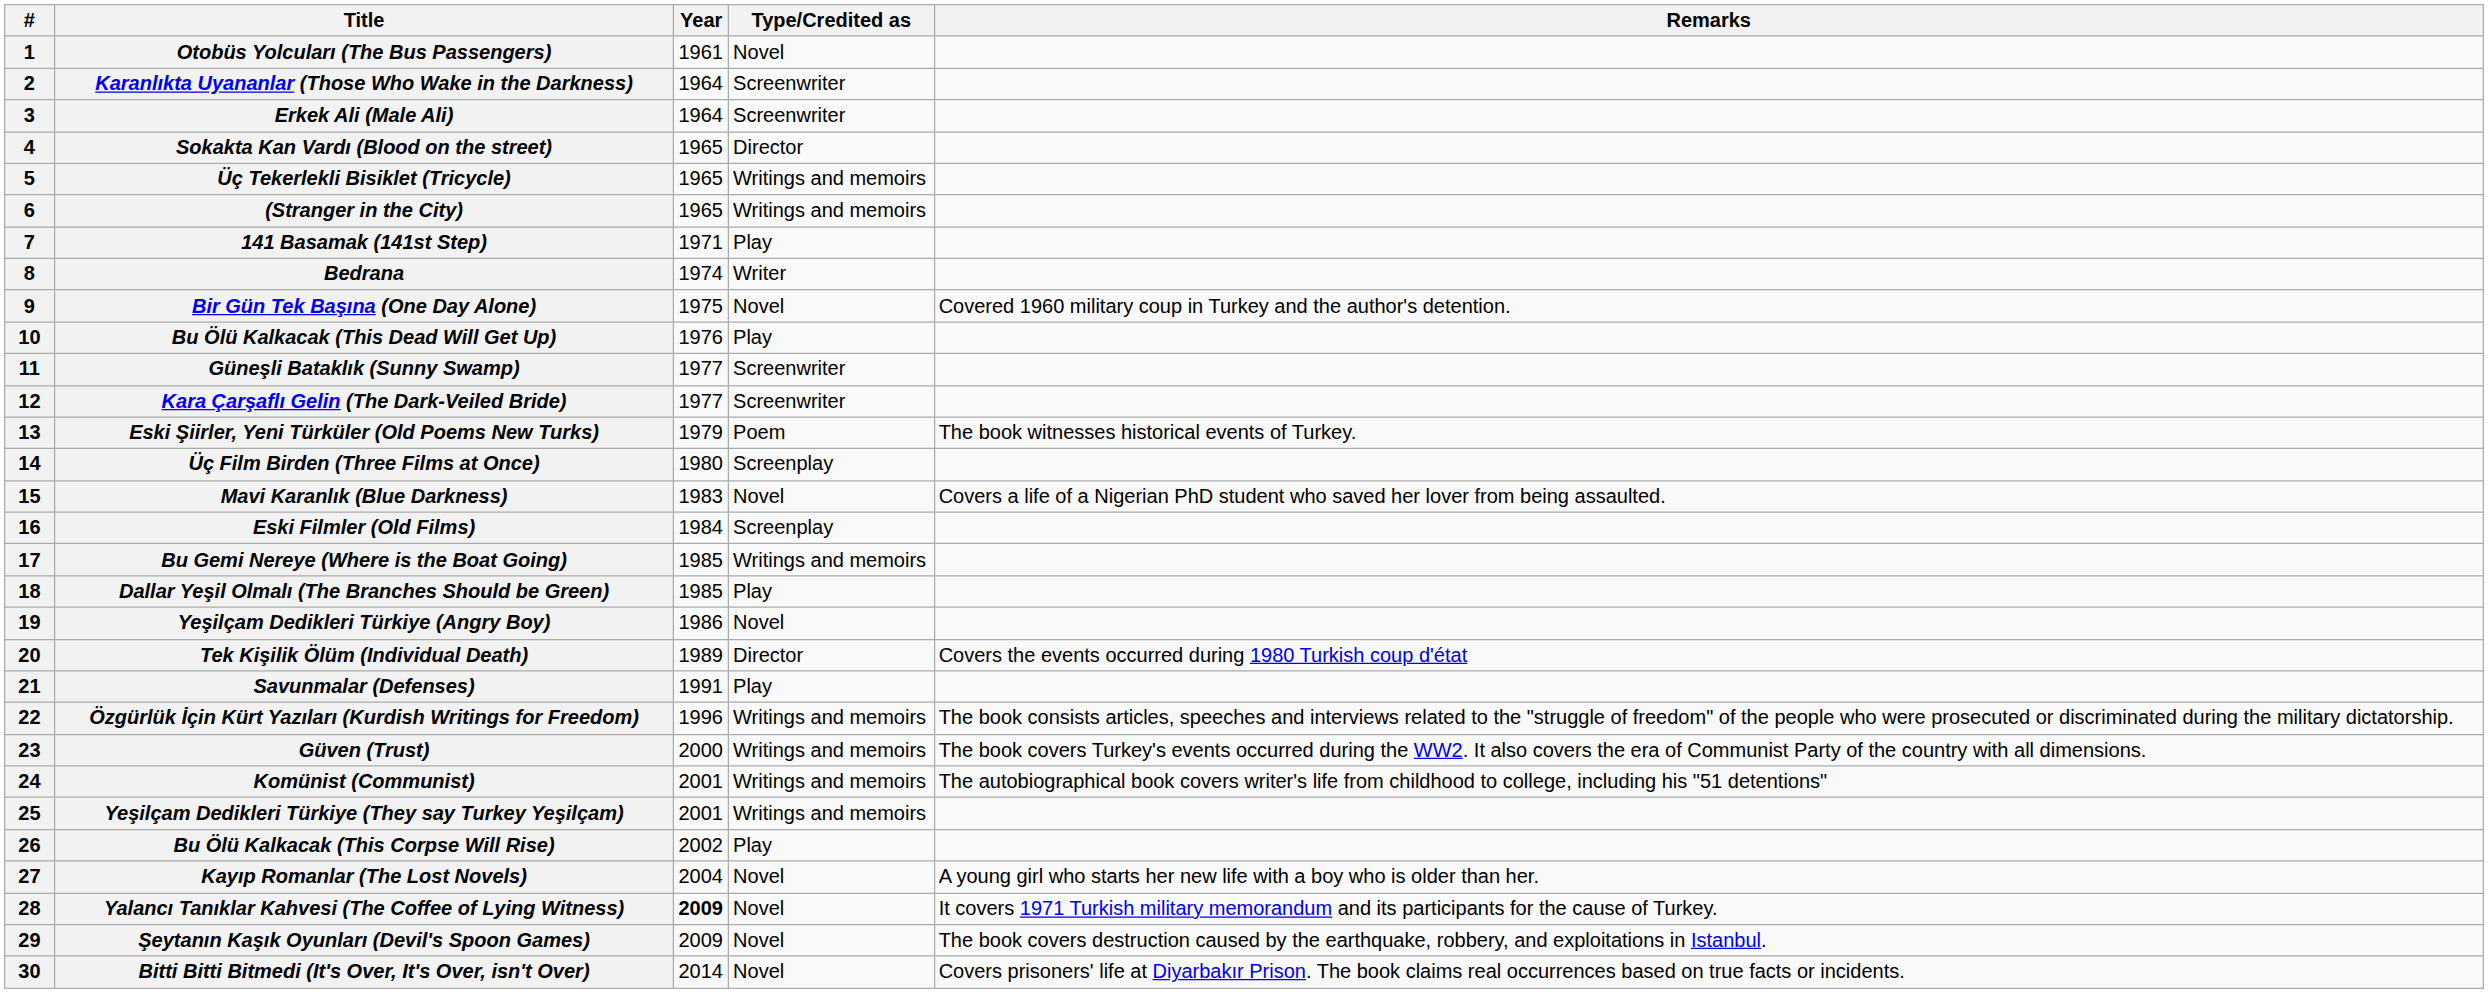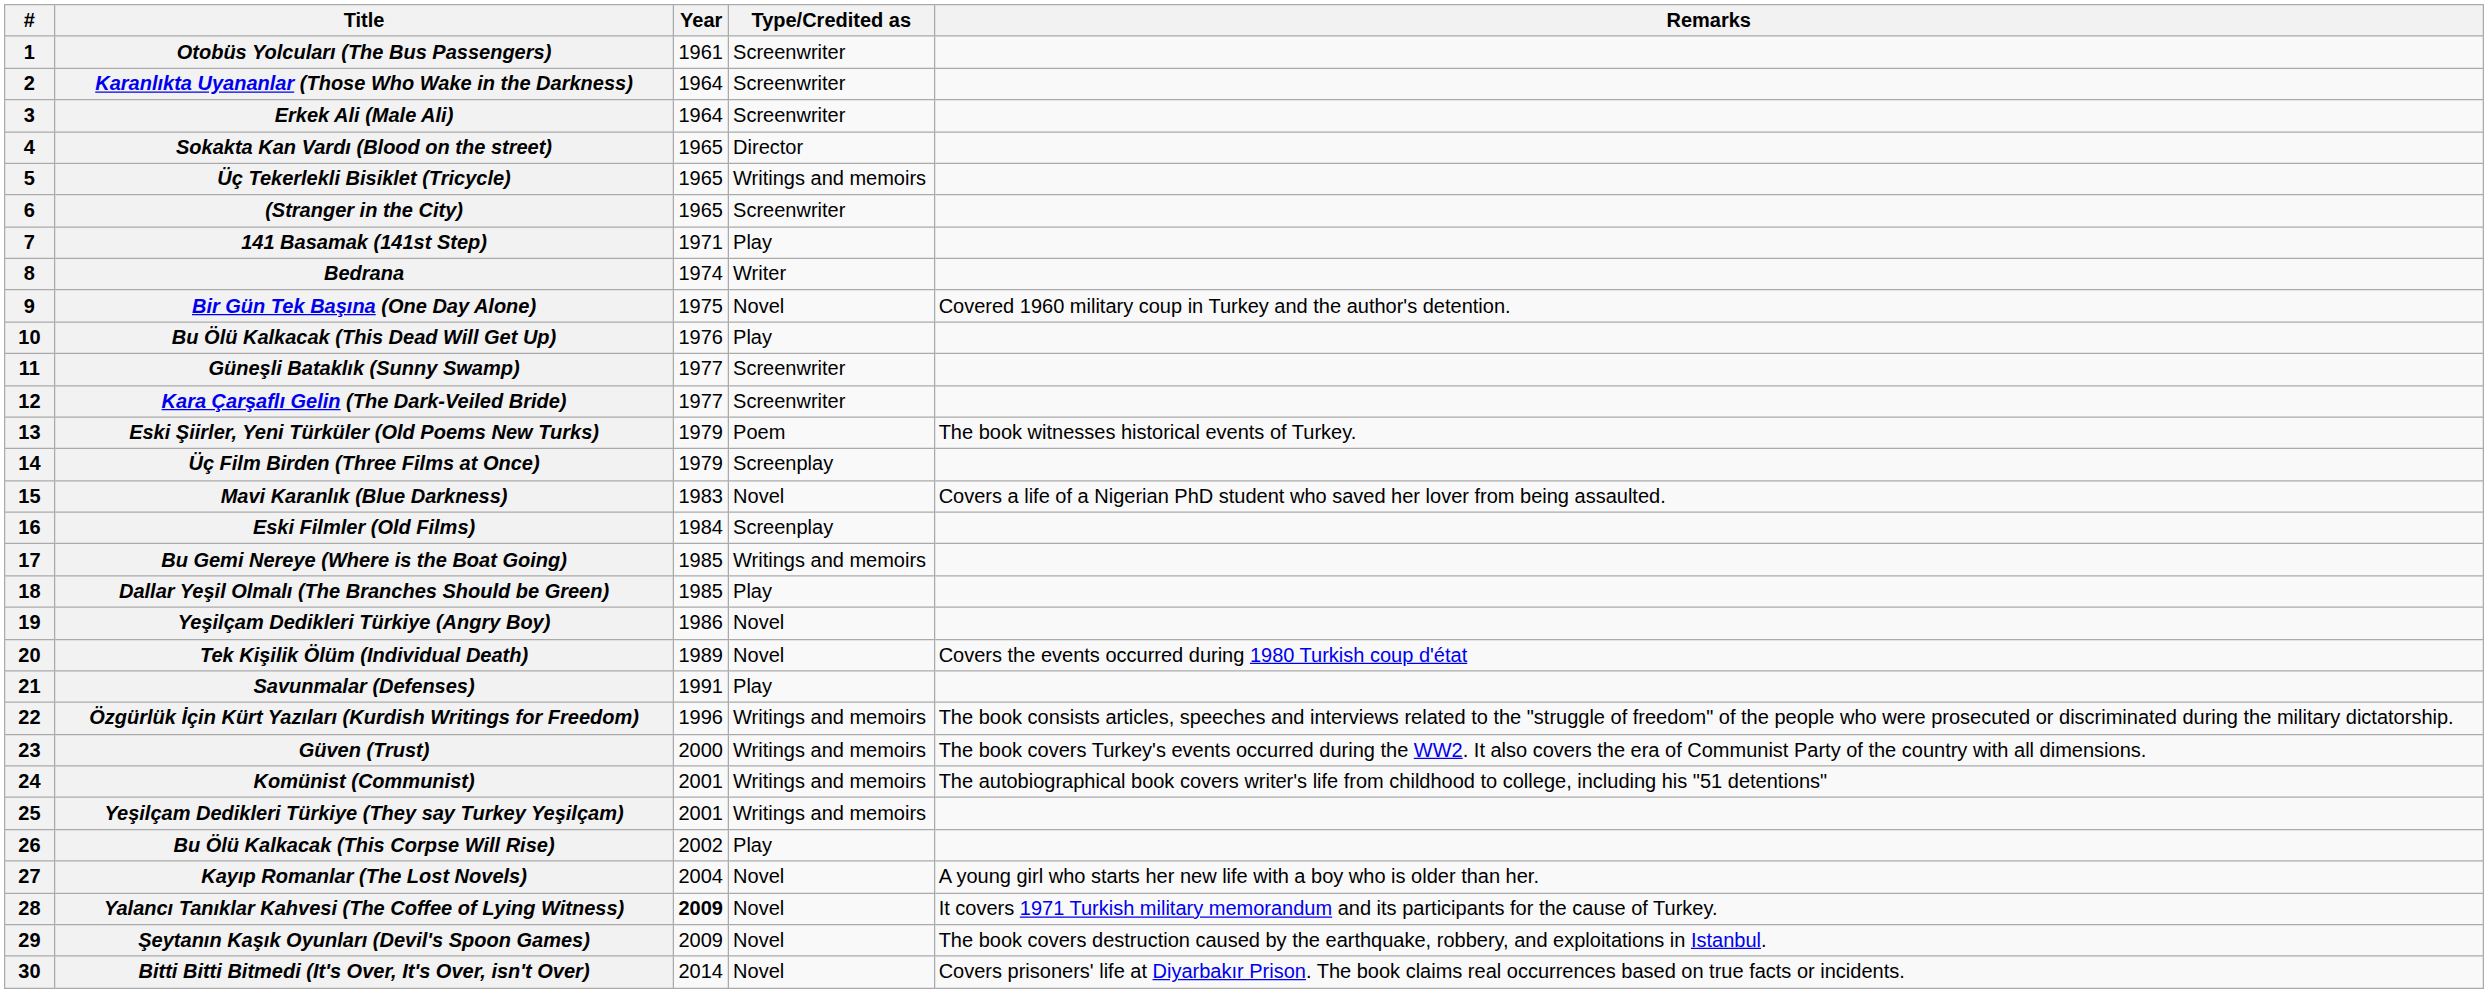 <table class="wikitable sortable plainrowheaders" width=100%>
 <tr>
 <th scope="col" width=2%>#</th>
 <th scope="col" width=25%>Title</th>
 <th scope="col">Year</th>
 <th scope="col">Type/Credited as</th>
 <th scope="col">Remarks</th>
 </tr>
 <tr>
 <th scope="row" align="left">1</th>
 <th><em>Otobüs Yolcuları (The Bus Passengers)</em></th>
 <td>1961</td>
-<td>Novel</td>
+<td>Screenwriter</td>
 <td></td>
 </tr>
 <tr>
 <th scope="row" align="left">2</th>
 <th><em><a href='#'>Karanlıkta Uyananlar</a> (Those Who Wake in the Darkness)</em></th>
 <td>1964</td>
 <td>Screenwriter</td>
 <td></td>
 </tr>
 <tr>
 <th scope="row" align="left">3</th>
 <th><em>Erkek Ali (Male Ali)</em></th>
 <td>1964</td>
 <td>Screenwriter</td>
 <td></td>
 </tr>
 <tr>
 <th scope="row" align="left">4</th>
 <th><em>Sokakta Kan Vardı (Blood on the street)</em></th>
 <td>1965</td>
 <td>Director</td>
 <td></td>
 </tr>
 <tr>
 <th scope="row" align="left">5</th>
 <th><em>Üç Tekerlekli Bisiklet (Tricycle)</em></th>
 <td>1965</td>
 <td>Writings and memoirs</td>
 <td></td>
 </tr>
 <tr>
 <th scope="row" align="left">6</th>
 <th><em> (Stranger in the City)</em></th>
 <td>1965</td>
-<td>Writings and memoirs</td>
+<td>Screenwriter</td>
 <td></td>
 </tr>
 <tr>
 <th scope="row" align="left">7</th>
 <th><em>141 Basamak (141st Step)</em></th>
 <td>1971</td>
 <td>Play</td>
 <td></td>
 </tr>
 <tr>
 <th scope="row" align="left">8</th>
 <th><em>Bedrana</em></th>
 <td>1974</td>
 <td>Writer</td>
 <td></td>
 </tr>
 <tr>
 <th scope="row" align="left">9</th>
 <th><em><a href='#'>Bir Gün Tek Başına</a> (One Day Alone)</em></th>
 <td>1975</td>
 <td>Novel</td>
 <td>Covered 1960 military coup in Turkey and the author's detention.</td>
 </tr>
 <tr>
 <th scope="row" align="left">10</th>
 <th><em>Bu Ölü Kalkacak (This Dead Will Get Up)</em></th>
 <td>1976</td>
 <td>Play</td>
 <td></td>
 </tr>
 <tr>
 <th scope="row" align="left">11</th>
 <th><em>Güneşli Bataklık (Sunny Swamp)</em></th>
 <td>1977</td>
 <td>Screenwriter</td>
 <td></td>
 </tr>
 <tr>
 <th scope="row" align="left">12</th>
 <th><em><a href='#'>Kara Çarşaflı Gelin</a> (The Dark-Veiled Bride)</em></th>
 <td>1977</td>
 <td>Screenwriter</td>
 <td></td>
 </tr>
 <tr>
 <th scope="row" align="left">13</th>
 <th><em>Eski Şiirler, Yeni Türküler (Old Poems New Turks)</em></th>
 <td>1979</td>
 <td>Poem</td>
 <td>The book witnesses historical events of Turkey.</td>
 </tr>
 <tr>
 <th scope="row" align="left">14</th>
 <th><em>Üç Film Birden (Three Films at Once)</em></th>
-<td>1980</td>
+<td>1979</td>
 <td>Screenplay</td>
 <td></td>
 </tr>
 <tr>
 <th scope="row" align="left">15</th>
 <th><em>Mavi Karanlık (Blue Darkness)</em></th>
 <td>1983</td>
 <td>Novel</td>
 <td>Covers a life of a Nigerian PhD student who saved her lover from being assaulted.</td>
 </tr>
 <tr>
 <th scope="row" align="left">16</th>
 <th><em>Eski Filmler (Old Films)</em></th>
 <td>1984</td>
 <td>Screenplay</td>
 <td></td>
 </tr>
 <tr>
 <th scope="row" align="left">17</th>
 <th><em>Bu Gemi Nereye (Where is the Boat Going)</em></th>
 <td>1985</td>
 <td>Writings and memoirs</td>
 <td></td>
 </tr>
 <tr>
 <th scope="row" align="left">18</th>
 <th><em>Dallar Yeşil Olmalı (The Branches Should be Green)</em></th>
 <td>1985</td>
 <td>Play</td>
 <td></td>
 </tr>
 <tr>
 <th scope="row" align="left">19</th>
 <th><em>Yeşilçam Dedikleri Türkiye (Angry Boy)</em></th>
 <td>1986</td>
 <td>Novel</td>
 <td></td>
 </tr>
 <tr>
 <th scope="row" align="left">20</th>
 <th><em>Tek Kişilik Ölüm (Individual Death)</em></th>
 <td>1989</td>
-<td>Director</td>
+<td>Novel</td>
 <td>Covers the events occurred during <a href='#'>1980 Turkish coup d'état</a></td>
 </tr>
 <tr>
 <th scope="row" align="left">21</th>
 <th><em>Savunmalar (Defenses)</em></th>
 <td>1991</td>
 <td>Play</td>
 <td></td>
 </tr>
 <tr>
 <th scope="row" align="left">22</th>
 <th><em>Özgürlük İçin Kürt Yazıları (Kurdish Writings for Freedom)</em></th>
 <td>1996</td>
 <td>Writings and memoirs</td>
 <td>The book consists articles, speeches and interviews related to the "struggle of freedom" of the people who were prosecuted or discriminated during the military dictatorship.</td>
 </tr>
 <tr>
 <th scope="row" align="left">23</th>
 <th><em>Güven (Trust)</em></th>
 <td>2000</td>
 <td>Writings and memoirs</td>
 <td>The book covers Turkey's events occurred during the <a href='#'>WW2</a>. It also covers the era of Communist Party of the country with all dimensions.</td>
 </tr>
 <tr>
 <th scope="row" align="left">24</th>
 <th><em>Komünist (Communist)</em></th>
 <td>2001</td>
 <td>Writings and memoirs</td>
 <td>The autobiographical book covers writer's life from childhood to college, including his "51 detentions"</td>
 </tr>
 <tr>
 <th scope="row" align="left">25</th>
 <th><em>Yeşilçam Dedikleri Türkiye (They say Turkey Yeşilçam)</em></th>
 <td>2001</td>
 <td>Writings and memoirs</td>
 <td></td>
 </tr>
 <tr>
 <th scope="row" align="left">26</th>
 <th><em>Bu Ölü Kalkacak (This Corpse Will Rise)</em></th>
 <td>2002</td>
 <td>Play</td>
 <td></td>
 </tr>
 <tr>
 <th scope="row" align="left">27</th>
 <th><em>Kayıp Romanlar (The Lost Novels)</em></th>
 <td>2004</td>
 <td>Novel</td>
 <td>A young girl who starts her new life with a boy who is older than her.</td>
 </tr>
 <tr>
 <th scope="row" align="left">28</th>
 <th><em>Yalancı Tanıklar Kahvesi (The Coffee of Lying Witness)</em></th>
 <td><strong>2009</strong></td>
 <td>Novel</td>
 <td>It covers <a href='#'>1971 Turkish military memorandum</a> and its participants for the cause of Turkey.</td>
 </tr>
 <tr>
 <th scope="row" align="left">29</th>
 <th><em>Şeytanın Kaşık Oyunları (Devil's Spoon Games)</em></th>
 <td>2009</td>
 <td>Novel</td>
 <td>The book covers destruction caused by the earthquake, robbery, and exploitations in <a href='#'>Istanbul</a>.</td>
 </tr>
 <tr>
 <th scope="row" align="left">30</th>
 <th><em>Bitti Bitti Bitmedi (It's Over, It's Over, isn't Over)</em></th>
 <td>2014</td>
 <td>Novel</td>
 <td>Covers prisoners' life at <a href='#'>Diyarbakır Prison</a>. The book claims real occurrences based on true facts or incidents.</td>
 </tr>
 </table>
